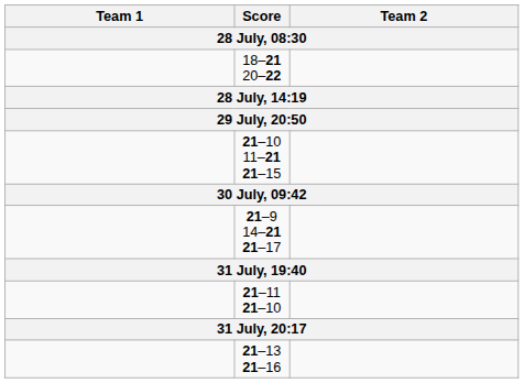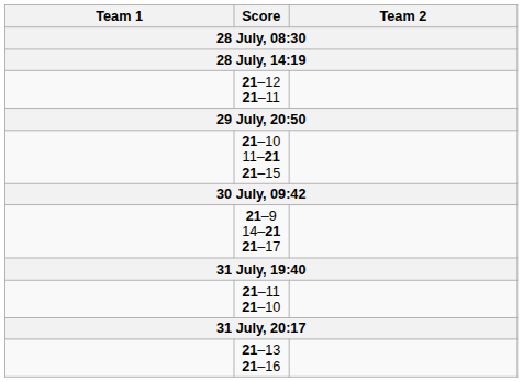 <table class="wikitable" style="text-align: center; font-size:90% ">
 <tr>
 <th align="right" width="230">Team 1</th>
 <th width="50">Score</th>
 <th align="left" width="230">Team 2</th>
 </tr>
 <tr>
 <th colspan=3>28 July, 08:30</th>
 </tr>
 <tr>
-<td align=right></td>
-<td align=center>18–<strong>21</strong><br>20–<strong>22</strong></td>
-<td align=left><strong></strong></td>
+<th colspan=3>28 July, 14:19</th>
 </tr>
 <tr>
-<th colspan=3>28 July, 14:19</th>
+<td align=right><strong></strong></td>
+<td align=center><strong>21</strong>–12 <br><strong>21</strong>–11</td>
+<td align=left></td>
 </tr>
 <tr>
 <th colspan=3>29 July, 20:50</th>
 </tr>
 <tr>
 <td align=right><strong></strong></td>
 <td align=center><strong>21</strong>–10<br>11–<strong>21</strong><br><strong>21</strong>–15</td>
 <td align=left></td>
 </tr>
 <tr>
 <th colspan=3>30 July, 09:42</th>
 </tr>
 <tr>
 <td align=right><strong></strong></td>
 <td align=center><strong>21</strong>–9<br>14–<strong>21</strong><br><strong>21</strong>–17</td>
 <td align=left></td>
 </tr>
 <tr>
 <th colspan=3>31 July, 19:40</th>
 </tr>
 <tr>
 <td align=right><strong></strong></td>
 <td align=center><strong>21</strong>–11<br><strong>21</strong>–10</td>
 <td align=left></td>
 </tr>
 <tr>
 <th colspan=3>31 July, 20:17</th>
 </tr>
 <tr>
 <td align=right><strong></strong></td>
 <td align=center><strong>21</strong>–13<br><strong>21</strong>–16</td>
 <td align=left></td>
 </tr>
 </table>
